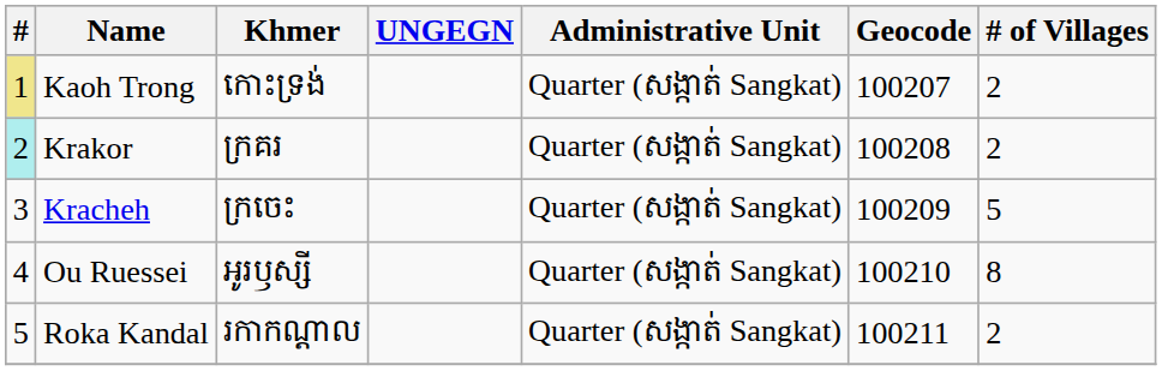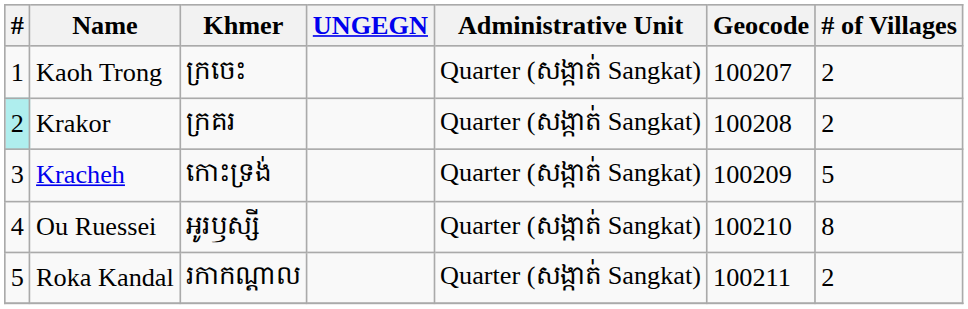 <table class="wikitable sortable">
 <tr>
 <th>#</th>
 <th>Name</th>
 <th>Khmer</th>
 <th><a href='#'>UNGEGN</a></th>
 <th>Administrative Unit</th>
 <th>Geocode</th>
 <th># of Villages</th>
 </tr>
 <tr>
-<td style="background: khaki;">1</td>
+<td>1</td>
 <td>Kaoh Trong</td>
-<td>កោះទ្រង់</td>
+<td>ក្រចេះ</td>
 <td></td>
 <td>Quarter (សង្កាត់ Sangkat)</td>
 <td>100207</td>
 <td>2</td>
 </tr>
 <tr>
 <td style="background: paleturquoise;">2</td>
 <td>Krakor</td>
 <td>ក្រគរ</td>
 <td></td>
 <td>Quarter (សង្កាត់ Sangkat)</td>
 <td>100208</td>
 <td>2</td>
 </tr>
 <tr>
 <td>3</td>
 <td><a href='#'>Kracheh</a></td>
-<td>ក្រចេះ</td>
+<td>កោះទ្រង់</td>
 <td></td>
 <td>Quarter (សង្កាត់ Sangkat)</td>
 <td>100209</td>
 <td>5</td>
 </tr>
 <tr>
 <td>4</td>
 <td>Ou Ruessei</td>
 <td>អូរឫស្សី</td>
 <td></td>
 <td>Quarter (សង្កាត់ Sangkat)</td>
 <td>100210</td>
 <td>8</td>
 </tr>
 <tr>
 <td>5</td>
 <td>Roka Kandal</td>
 <td>រកាកណ្ដាល</td>
 <td></td>
 <td>Quarter (សង្កាត់ Sangkat)</td>
 <td>100211</td>
 <td>2</td>
 </tr>
 <tr>
 </tr>
 </table>
